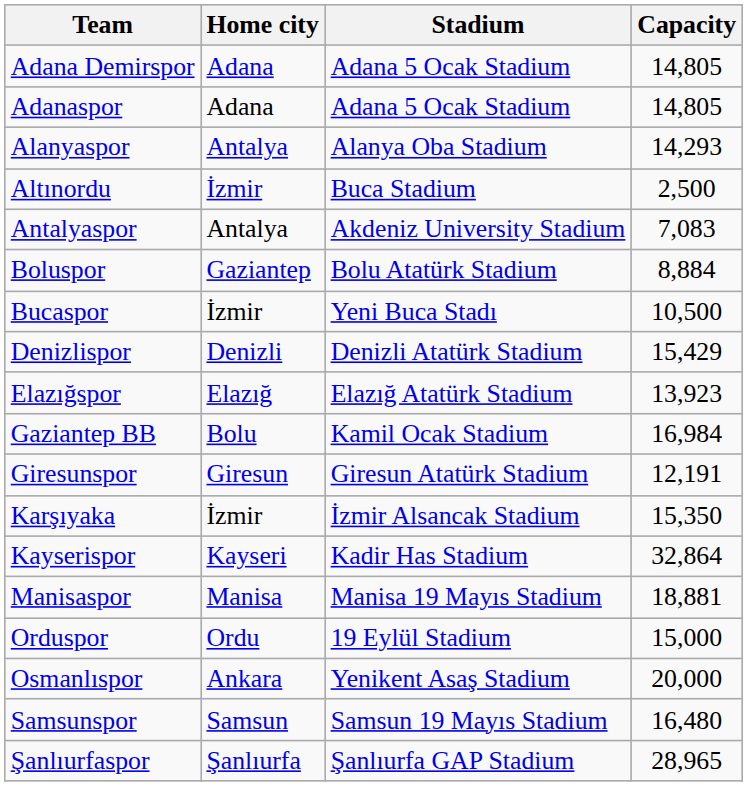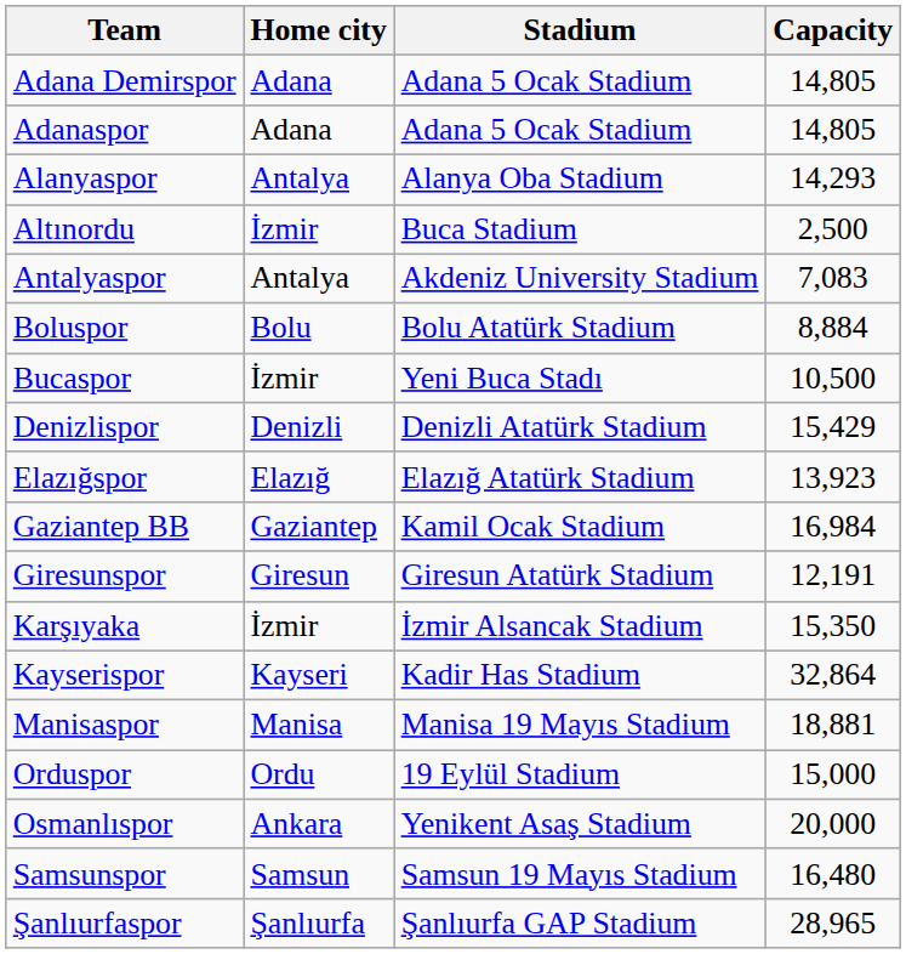 <table class="wikitable sortable" style="text-align: left;">
 <tr>
 <th>Team</th>
 <th>Home city</th>
 <th>Stadium</th>
 <th>Capacity</th>
 </tr>
 <tr>
 <td><a href='#'>Adana Demirspor</a></td>
 <td><a href='#'>Adana</a></td>
 <td><a href='#'>Adana 5 Ocak Stadium</a></td>
 <td align=center>14,805</td>
 </tr>
 <tr>
 <td><a href='#'>Adanaspor</a></td>
 <td>Adana</td>
 <td><a href='#'>Adana 5 Ocak Stadium</a></td>
 <td align=center>14,805</td>
 </tr>
 <tr>
 <td><a href='#'>Alanyaspor</a></td>
 <td><a href='#'>Antalya</a></td>
 <td><a href='#'>Alanya Oba Stadium</a></td>
 <td align=center>14,293</td>
 </tr>
 <tr>
 <td><a href='#'>Altınordu</a></td>
 <td><a href='#'>İzmir</a></td>
 <td><a href='#'>Buca Stadium</a></td>
 <td align=center>2,500</td>
 </tr>
 <tr>
 <td><a href='#'>Antalyaspor</a></td>
 <td>Antalya</td>
 <td><a href='#'>Akdeniz University Stadium</a></td>
 <td align=center>7,083</td>
 </tr>
 <tr>
 <td><a href='#'>Boluspor</a></td>
-<td><a href='#'>Gaziantep</a></td>
+<td><a href='#'>Bolu</a></td>
 <td><a href='#'>Bolu Atatürk Stadium</a></td>
 <td align=center>8,884</td>
 </tr>
 <tr>
 <td><a href='#'>Bucaspor</a></td>
 <td>İzmir</td>
 <td><a href='#'>Yeni Buca Stadı</a></td>
 <td align=center>10,500</td>
 </tr>
 <tr>
 <td><a href='#'>Denizlispor</a></td>
 <td><a href='#'>Denizli</a></td>
 <td><a href='#'>Denizli Atatürk Stadium</a></td>
 <td align=center>15,429</td>
 </tr>
 <tr>
 <td><a href='#'>Elazığspor</a></td>
 <td><a href='#'>Elazığ</a></td>
 <td><a href='#'>Elazığ Atatürk Stadium</a></td>
 <td align=center>13,923</td>
 </tr>
 <tr>
 <td><a href='#'>Gaziantep BB</a></td>
-<td><a href='#'>Bolu</a></td>
+<td><a href='#'>Gaziantep</a></td>
 <td><a href='#'>Kamil Ocak Stadium</a></td>
 <td align=center>16,984</td>
 </tr>
 <tr>
 <td><a href='#'>Giresunspor</a></td>
 <td><a href='#'>Giresun</a></td>
 <td><a href='#'>Giresun Atatürk Stadium</a></td>
 <td align=center>12,191</td>
 </tr>
 <tr>
 <td><a href='#'>Karşıyaka</a></td>
 <td>İzmir</td>
 <td><a href='#'>İzmir Alsancak Stadium</a></td>
 <td align=center>15,350</td>
 </tr>
 <tr>
 <td><a href='#'>Kayserispor</a></td>
 <td><a href='#'>Kayseri</a></td>
 <td><a href='#'>Kadir Has Stadium</a></td>
 <td align=center>32,864</td>
 </tr>
 <tr>
 <td><a href='#'>Manisaspor</a></td>
 <td><a href='#'>Manisa</a></td>
 <td><a href='#'>Manisa 19 Mayıs Stadium</a></td>
 <td align=center>18,881</td>
 </tr>
 <tr>
 <td><a href='#'>Orduspor</a></td>
 <td><a href='#'>Ordu</a></td>
 <td><a href='#'>19 Eylül Stadium</a></td>
 <td align=center>15,000</td>
 </tr>
 <tr>
 <td><a href='#'>Osmanlıspor</a></td>
 <td><a href='#'>Ankara</a></td>
 <td><a href='#'>Yenikent Asaş Stadium</a></td>
 <td align=center>20,000</td>
 </tr>
 <tr>
 <td><a href='#'>Samsunspor</a></td>
 <td><a href='#'>Samsun</a></td>
 <td><a href='#'>Samsun 19 Mayıs Stadium</a></td>
 <td align=center>16,480</td>
 </tr>
 <tr>
 <td><a href='#'>Şanlıurfaspor</a></td>
 <td><a href='#'>Şanlıurfa</a></td>
 <td><a href='#'>Şanlıurfa GAP Stadium</a></td>
 <td align=center>28,965</td>
 </tr>
 </table>
